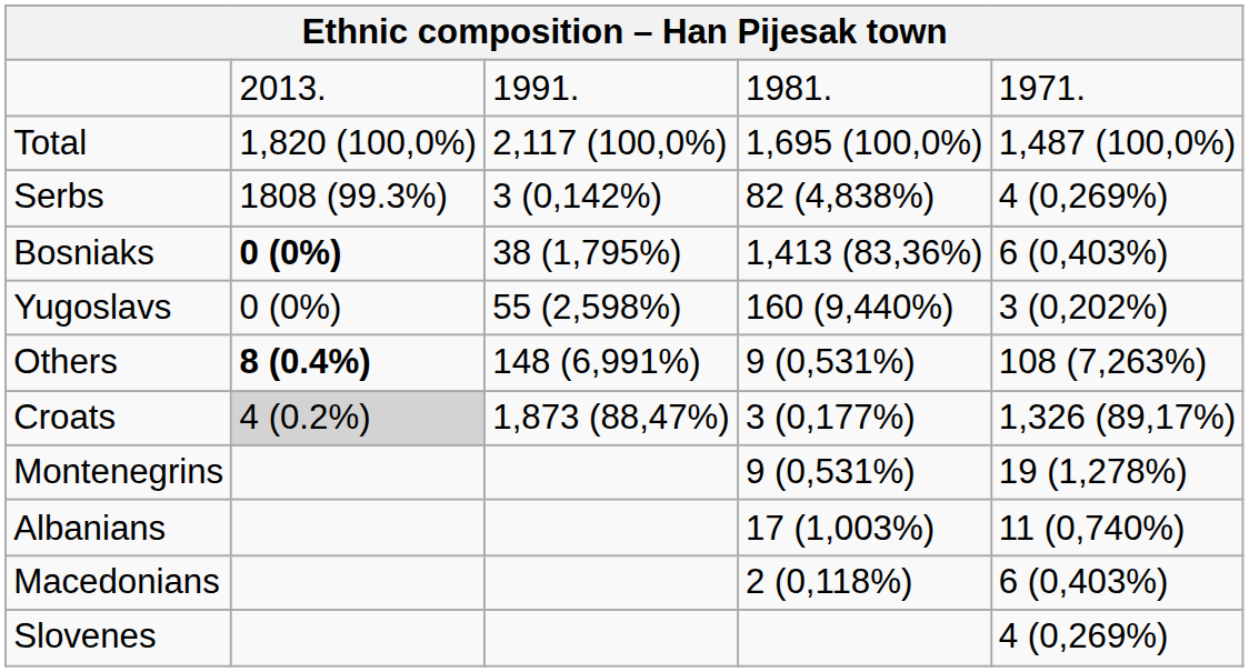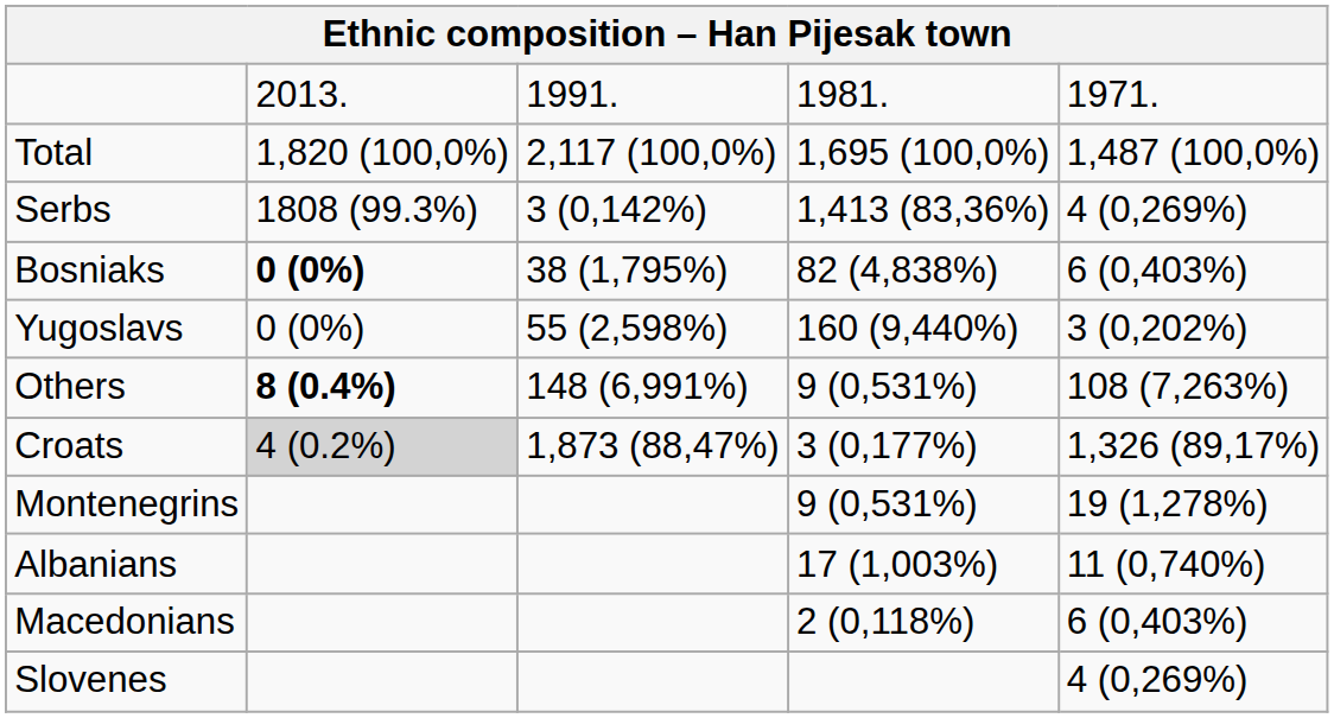 <table class="wikitable">
 <tr>
 <th colspan="8">Ethnic composition – Han Pijesak town</th>
 </tr>
 <tr>
 <td></td>
 <td>2013.</td>
 <td>1991.</td>
 <td>1981.</td>
 <td>1971.</td>
 </tr>
 <tr>
 <td>Total</td>
 <td>1,820 (100,0%)</td>
 <td>2,117 (100,0%)</td>
 <td>1,695 (100,0%)</td>
 <td>1,487 (100,0%)</td>
 </tr>
 <tr>
 <td>Serbs</td>
 <td>1808 (99.3%)</td>
 <td>3 (0,142%)</td>
-<td>82 (4,838%)</td>
+<td>1,413 (83,36%)</td>
 <td>4 (0,269%)</td>
 </tr>
 <tr>
 <td>Bosniaks</td>
 <td><strong>0 (0%)</strong></td>
 <td>38 (1,795%)</td>
-<td>1,413 (83,36%)</td>
+<td>82 (4,838%)</td>
 <td>6 (0,403%)</td>
 </tr>
 <tr>
 <td>Yugoslavs</td>
 <td>0 (0%)</td>
 <td>55 (2,598%)</td>
 <td>160 (9,440%)</td>
 <td>3 (0,202%)</td>
 </tr>
 <tr>
 <td>Others</td>
 <td><strong>8 (0.4%)</strong></td>
 <td>148 (6,991%)</td>
 <td>9 (0,531%)</td>
 <td>108 (7,263%)</td>
 </tr>
 <tr>
 <td>Croats</td>
 <td style="background: lightgrey;">4 (0.2%)</td>
 <td>1,873 (88,47%)</td>
 <td>3 (0,177%)</td>
 <td>1,326 (89,17%)</td>
 </tr>
 <tr>
 <td>Montenegrins</td>
 <td></td>
 <td></td>
 <td>9 (0,531%)</td>
 <td>19 (1,278%)</td>
 </tr>
 <tr>
 <td>Albanians</td>
 <td></td>
 <td></td>
 <td>17 (1,003%)</td>
 <td>11 (0,740%)</td>
 </tr>
 <tr>
 <td>Macedonians</td>
 <td></td>
 <td></td>
 <td>2 (0,118%)</td>
 <td>6 (0,403%)</td>
 </tr>
 <tr>
 <td>Slovenes</td>
 <td></td>
 <td></td>
 <td></td>
 <td>4 (0,269%)</td>
 </tr>
 </table>
